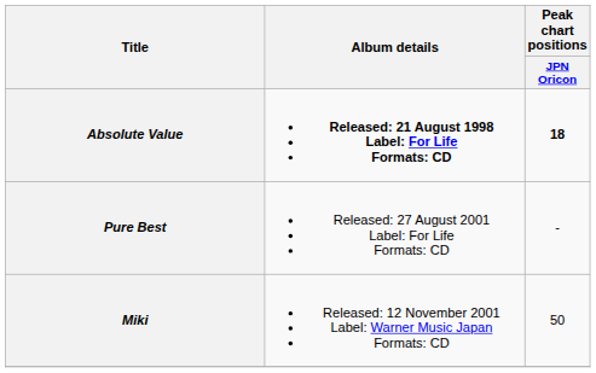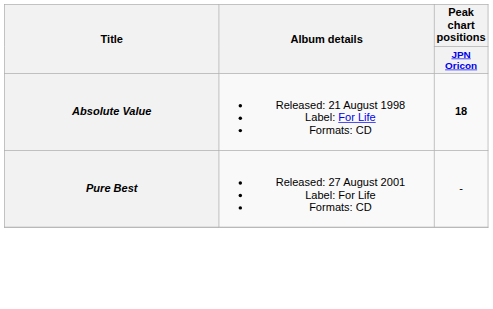 <table class="wikitable plainrowheaders" style="text-align:center;">
 <tr>
 <th scope="col" rowspan="2" style="width:19em;">Title</th>
 <th scope="col" rowspan="2" style="width:19em;">Album details</th>
 <th scope="col">Peak chart positions</th>
 </tr>
 <tr>
 <th scope="col" style="width:2.9em;font-size:90%;"><a href='#'>JPN<br>Oricon</a><br></th>
 </tr>
 <tr>
 <th scope="row"><em>Absolute Value</em></th>
-<td><strong><br><ul><li>Released: 21 August 1998</li><li>Label: <a href='#'>For Life</a></li><li>Formats: CD</li></ul></strong></td>
+<td><br><ul><li>Released: 21 August 1998</li><li>Label: <a href='#'>For Life</a></li><li>Formats: CD</li></ul></td>
 <td><strong>18</strong></td>
 </tr>
 <tr>
 <th scope="row"><em>Pure Best</em></th>
 <td><br><ul><li>Released: 27 August 2001</li><li>Label: For Life</li><li>Formats: CD</li></ul></td>
 <td>-</td>
 </tr>
 <tr>
-<th scope="row"><em>Miki</em></th>
-<td><br><ul><li>Released: 12 November 2001</li><li>Label: <a href='#'>Warner Music Japan</a></li><li>Formats: CD</li></ul></td>
-<td>50</td>
-</tr>
-<tr>
 </tr>
 </table>
